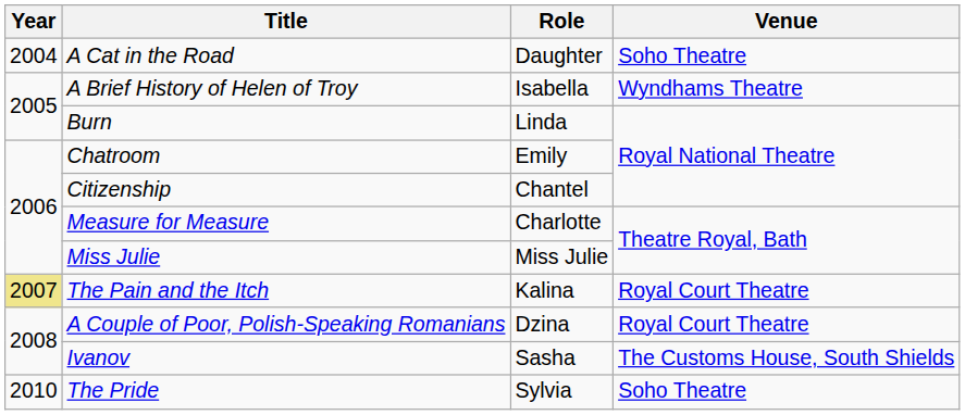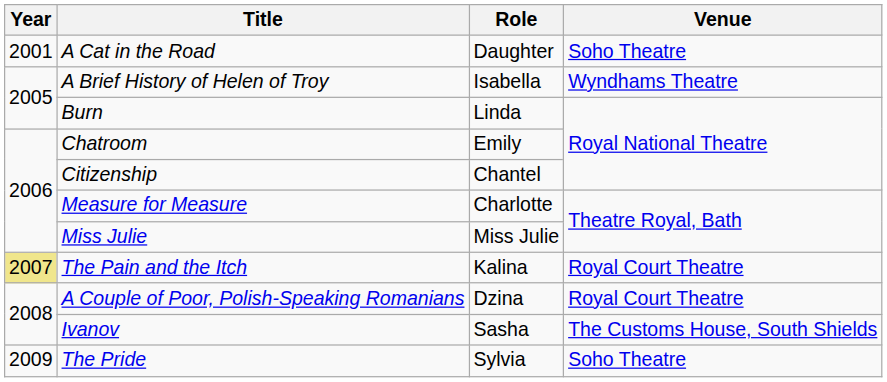 <table class="wikitable sortable">
 <tr>
 <th>Year</th>
 <th>Title</th>
 <th>Role</th>
 <th>Venue</th>
 </tr>
 <tr>
-<td>2004</td>
+<td>2001</td>
 <td><em>A Cat in the Road</em></td>
 <td>Daughter</td>
 <td><a href='#'>Soho Theatre</a></td>
 </tr>
 <tr>
 <td rowspan="2">2005</td>
 <td><em>A Brief History of Helen of Troy</em></td>
 <td>Isabella</td>
 <td><a href='#'>Wyndhams Theatre</a></td>
 </tr>
 <tr>
 <td><em>Burn</em></td>
 <td>Linda</td>
 <td rowspan="3"><a href='#'>Royal National Theatre</a></td>
 </tr>
 <tr>
 <td rowspan="4">2006</td>
 <td><em>Chatroom</em></td>
 <td>Emily</td>
 </tr>
 <tr>
 <td><em>Citizenship</em></td>
 <td>Chantel</td>
 </tr>
 <tr>
 <td><em><a href='#'>Measure for Measure</a></em></td>
 <td>Charlotte</td>
 <td rowspan="2"><a href='#'>Theatre Royal, Bath</a></td>
 </tr>
 <tr>
 <td><em><a href='#'>Miss Julie</a></em></td>
 <td>Miss Julie</td>
 </tr>
 <tr>
 <td style="background: khaki;">2007</td>
 <td><em><a href='#'>The Pain and the Itch</a></em></td>
 <td>Kalina</td>
 <td><a href='#'>Royal Court Theatre</a></td>
 </tr>
 <tr>
 <td rowspan="2">2008</td>
 <td><em><a href='#'>A Couple of Poor, Polish-Speaking Romanians</a></em></td>
 <td>Dzina</td>
 <td><a href='#'>Royal Court Theatre</a></td>
 </tr>
 <tr>
 <td><em><a href='#'>Ivanov</a></em></td>
 <td>Sasha</td>
 <td><a href='#'>The Customs House, South Shields</a></td>
 </tr>
 <tr>
-<td>2010</td>
+<td>2009</td>
 <td><em><a href='#'>The Pride</a></em></td>
 <td>Sylvia</td>
 <td><a href='#'>Soho Theatre</a></td>
 </tr>
 </table>
